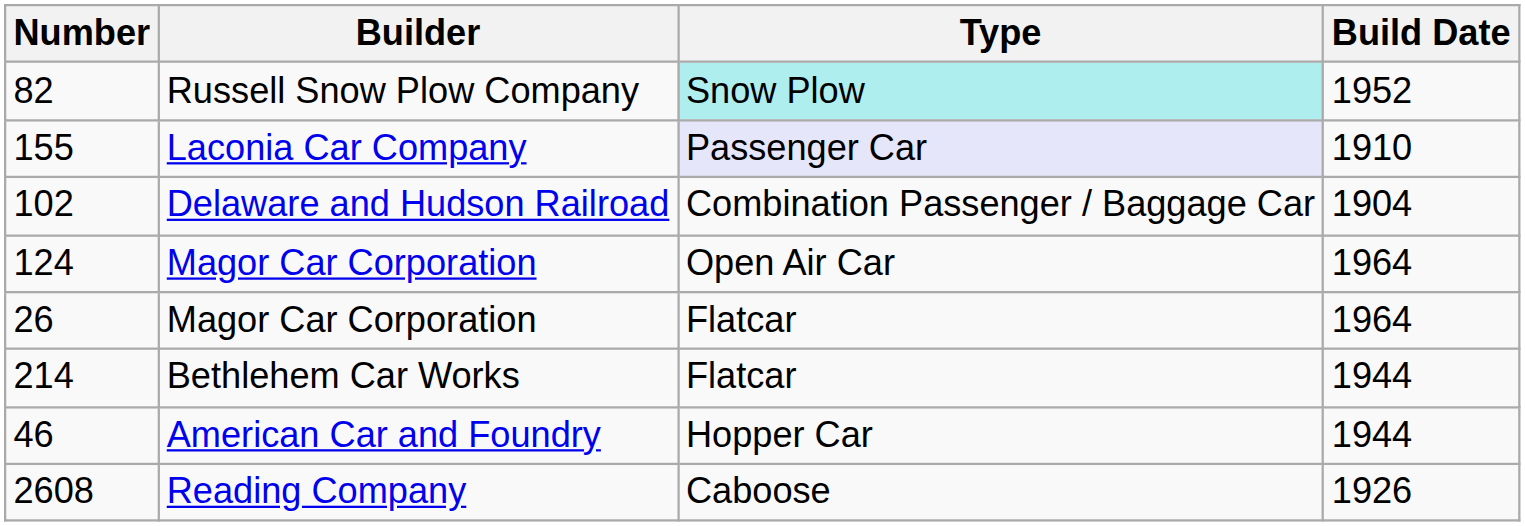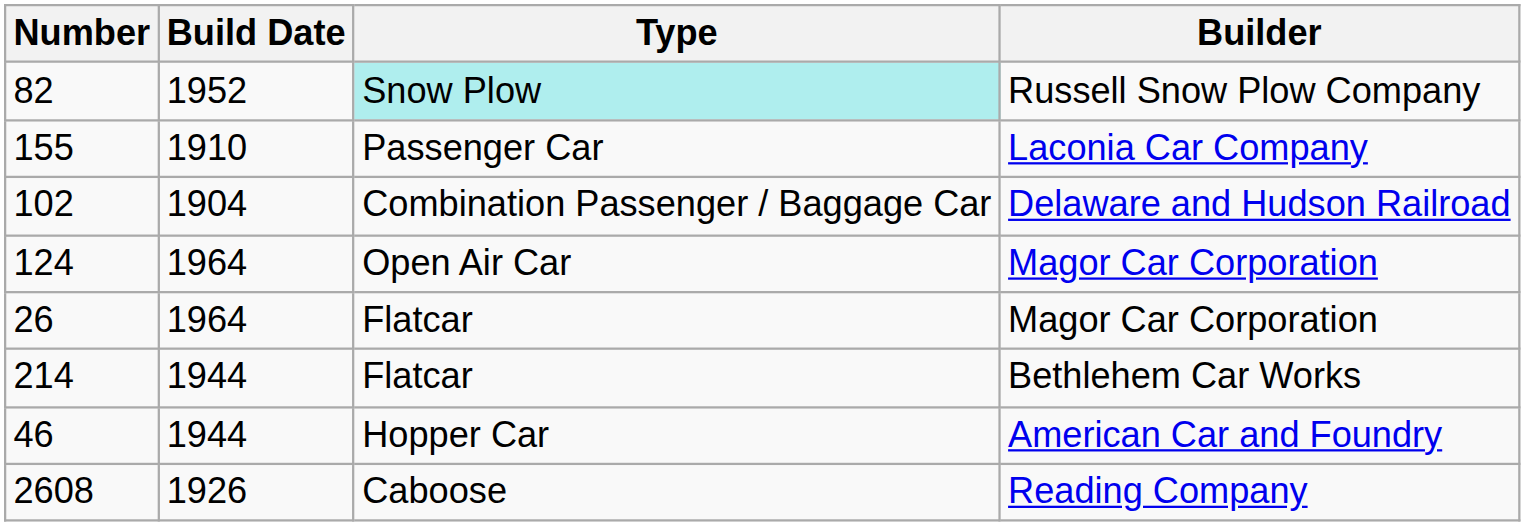 <table class="wikitable">
 <tr>
 <th>Number</th>
+<th>Build Date</th>
+<th>Type</th>
 <th>Builder</th>
-<th>Type</th>
-<th>Build Date</th>
 </tr>
 <tr>
 <td>82</td>
+<td>1952</td>
+<td style="background: paleturquoise;">Snow Plow</td>
 <td>Russell Snow Plow Company</td>
-<td style="background: paleturquoise;">Snow Plow</td>
-<td>1952</td>
 </tr>
 <tr>
 <td>155</td>
+<td>1910</td>
+<td>Passenger Car</td>
 <td><a href='#'>Laconia Car Company</a></td>
-<td style="background: lavender;">Passenger Car</td>
-<td>1910</td>
 </tr>
 <tr>
 <td>102</td>
+<td>1904</td>
+<td>Combination Passenger / Baggage Car</td>
 <td><a href='#'>Delaware and Hudson Railroad</a></td>
-<td>Combination Passenger / Baggage Car</td>
-<td>1904</td>
 </tr>
 <tr>
 <td>124</td>
+<td>1964</td>
+<td>Open Air Car</td>
 <td><a href='#'>Magor Car Corporation</a></td>
-<td>Open Air Car</td>
-<td>1964</td>
 </tr>
 <tr>
 <td>26</td>
+<td>1964</td>
+<td>Flatcar</td>
 <td>Magor Car Corporation</td>
-<td>Flatcar</td>
-<td>1964</td>
 </tr>
 <tr>
 <td>214</td>
+<td>1944</td>
+<td>Flatcar</td>
 <td>Bethlehem Car Works</td>
-<td>Flatcar</td>
-<td>1944</td>
 </tr>
 <tr>
 <td>46</td>
+<td>1944</td>
+<td>Hopper Car</td>
 <td><a href='#'>American Car and Foundry</a></td>
-<td>Hopper Car</td>
-<td>1944</td>
 </tr>
 <tr>
 <td>2608</td>
+<td>1926</td>
+<td>Caboose</td>
 <td><a href='#'>Reading Company</a></td>
-<td>Caboose</td>
-<td>1926</td>
 </tr>
 </table>
